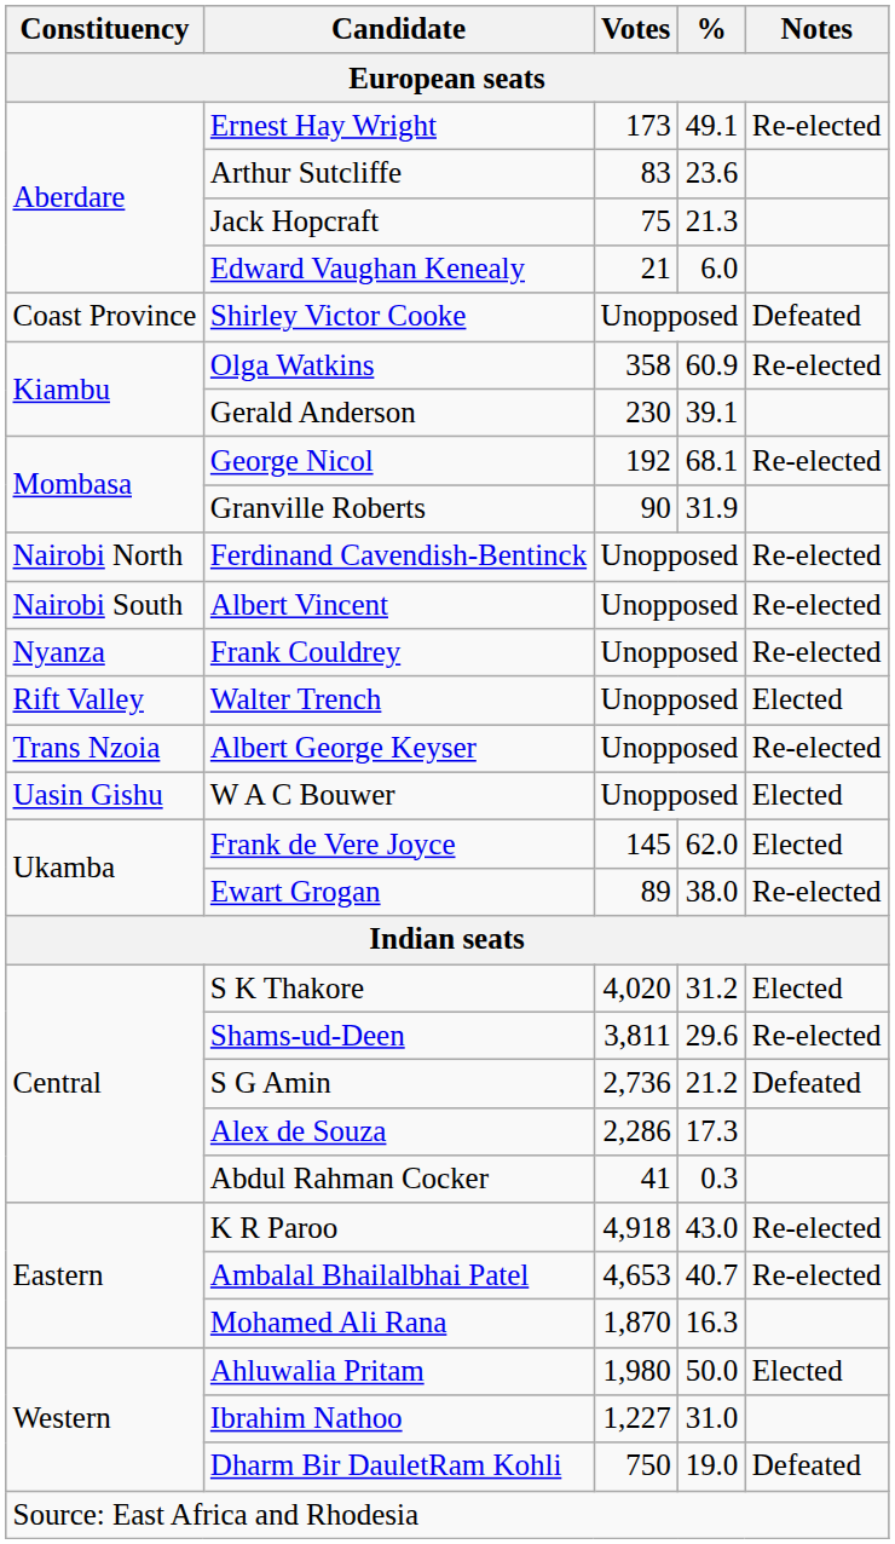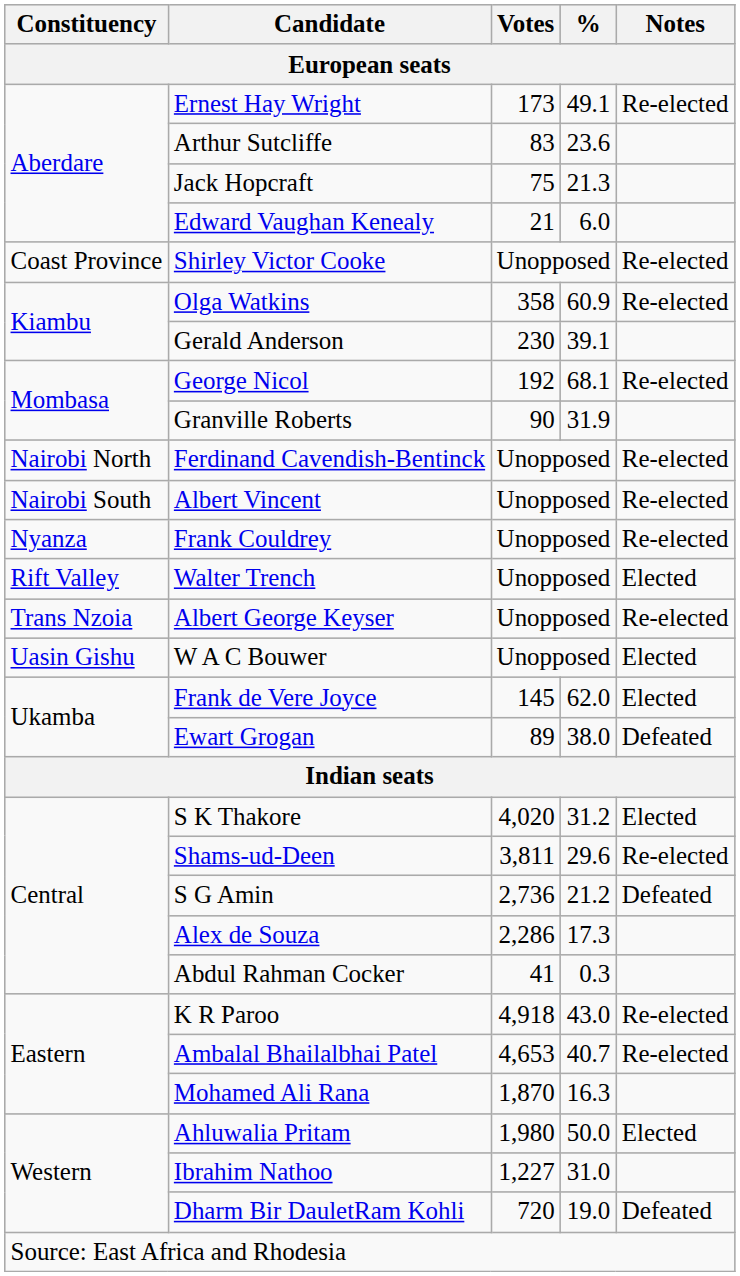 <table class=wikitable>
 <tr>
 <th>Constituency</th>
 <th>Candidate</th>
 <th>Votes</th>
 <th>%</th>
 <th>Notes</th>
 </tr>
 <tr>
 <th colspan=5>European seats</th>
 </tr>
 <tr>
 <td rowspan=4><a href='#'>Aberdare</a></td>
 <td><a href='#'>Ernest Hay Wright</a></td>
 <td align=right>173</td>
 <td align=right>49.1</td>
 <td>Re-elected</td>
 </tr>
 <tr>
 <td>Arthur Sutcliffe</td>
 <td align=right>83</td>
 <td align=right>23.6</td>
 <td></td>
 </tr>
 <tr>
 <td>Jack Hopcraft</td>
 <td align=right>75</td>
 <td align=right>21.3</td>
 <td></td>
 </tr>
 <tr>
 <td><a href='#'>Edward Vaughan Kenealy</a></td>
 <td align=right>21</td>
 <td align=right>6.0</td>
 <td></td>
 </tr>
 <tr>
 <td>Coast Province</td>
 <td><a href='#'>Shirley Victor Cooke</a></td>
 <td colspan=2 align=center>Unopposed</td>
-<td>Defeated</td>
+<td>Re-elected</td>
 </tr>
 <tr>
 <td rowspan=2><a href='#'>Kiambu</a></td>
 <td><a href='#'>Olga Watkins</a></td>
 <td align=right>358</td>
 <td align=right>60.9</td>
 <td>Re-elected</td>
 </tr>
 <tr>
 <td>Gerald Anderson</td>
 <td align=right>230</td>
 <td align=right>39.1</td>
 <td></td>
 </tr>
 <tr>
 <td rowspan=2><a href='#'>Mombasa</a></td>
 <td><a href='#'>George Nicol</a></td>
 <td align=right>192</td>
 <td align=right>68.1</td>
 <td>Re-elected</td>
 </tr>
 <tr>
 <td>Granville Roberts</td>
 <td align=right>90</td>
 <td align=right>31.9</td>
 <td></td>
 </tr>
 <tr>
 <td><a href='#'>Nairobi</a> North</td>
 <td><a href='#'>Ferdinand Cavendish-Bentinck</a></td>
 <td colspan=2 align=center>Unopposed</td>
 <td>Re-elected</td>
 </tr>
 <tr>
 <td><a href='#'>Nairobi</a> South</td>
 <td><a href='#'>Albert Vincent</a></td>
 <td colspan=2 align=center>Unopposed</td>
 <td>Re-elected</td>
 </tr>
 <tr>
 <td><a href='#'>Nyanza</a></td>
 <td><a href='#'>Frank Couldrey</a></td>
 <td colspan=2 align=center>Unopposed</td>
 <td>Re-elected</td>
 </tr>
 <tr>
 <td><a href='#'>Rift Valley</a></td>
 <td><a href='#'>Walter Trench</a></td>
 <td colspan=2 align=center>Unopposed</td>
 <td>Elected</td>
 </tr>
 <tr>
 <td><a href='#'>Trans Nzoia</a></td>
 <td><a href='#'>Albert George Keyser</a></td>
 <td colspan=2 align=center>Unopposed</td>
 <td>Re-elected</td>
 </tr>
 <tr>
 <td><a href='#'>Uasin Gishu</a></td>
 <td>W A C Bouwer</td>
 <td colspan=2 align=center>Unopposed</td>
 <td>Elected</td>
 </tr>
 <tr>
 <td rowspan=2>Ukamba</td>
 <td><a href='#'>Frank de Vere Joyce</a></td>
 <td align=right>145</td>
 <td align=right>62.0</td>
 <td>Elected</td>
 </tr>
 <tr>
 <td><a href='#'>Ewart Grogan</a></td>
 <td align=right>89</td>
 <td align=right>38.0</td>
-<td>Re-elected</td>
+<td>Defeated</td>
 </tr>
 <tr>
 <th colspan=5>Indian seats</th>
 </tr>
 <tr>
 <td rowspan=5>Central</td>
 <td>S K Thakore</td>
 <td align=right>4,020</td>
 <td align=right>31.2</td>
 <td>Elected</td>
 </tr>
 <tr>
 <td><a href='#'>Shams-ud-Deen</a></td>
 <td align=right>3,811</td>
 <td align=right>29.6</td>
 <td>Re-elected</td>
 </tr>
 <tr>
 <td>S G Amin</td>
 <td align=right>2,736</td>
 <td align=right>21.2</td>
 <td>Defeated</td>
 </tr>
 <tr>
 <td><a href='#'>Alex de Souza</a></td>
 <td align=right>2,286</td>
 <td align=right>17.3</td>
 <td></td>
 </tr>
 <tr>
 <td>Abdul Rahman Cocker</td>
 <td align=right>41</td>
 <td align=right>0.3</td>
 <td></td>
 </tr>
 <tr>
 <td rowspan=3>Eastern</td>
 <td>K R Paroo</td>
 <td align=right>4,918</td>
 <td align=right>43.0</td>
 <td>Re-elected</td>
 </tr>
 <tr>
 <td><a href='#'>Ambalal Bhailalbhai Patel</a></td>
 <td align=right>4,653</td>
 <td align=right>40.7</td>
 <td>Re-elected</td>
 </tr>
 <tr>
 <td><a href='#'>Mohamed Ali Rana</a></td>
 <td align=right>1,870</td>
 <td align=right>16.3</td>
 <td></td>
 </tr>
 <tr>
 <td rowspan=3>Western</td>
 <td><a href='#'>Ahluwalia Pritam</a></td>
 <td align=right>1,980</td>
 <td align=right>50.0</td>
 <td>Elected</td>
 </tr>
 <tr>
 <td><a href='#'>Ibrahim Nathoo</a></td>
 <td align=right>1,227</td>
 <td align=right>31.0</td>
 <td></td>
 </tr>
 <tr>
 <td><a href='#'>Dharm Bir DauletRam Kohli</a></td>
-<td align=right>750</td>
+<td align=right>720</td>
 <td align=right>19.0</td>
 <td>Defeated</td>
 </tr>
 <tr>
 <td colspan=5>Source: East Africa and Rhodesia</td>
 </tr>
 </table>
